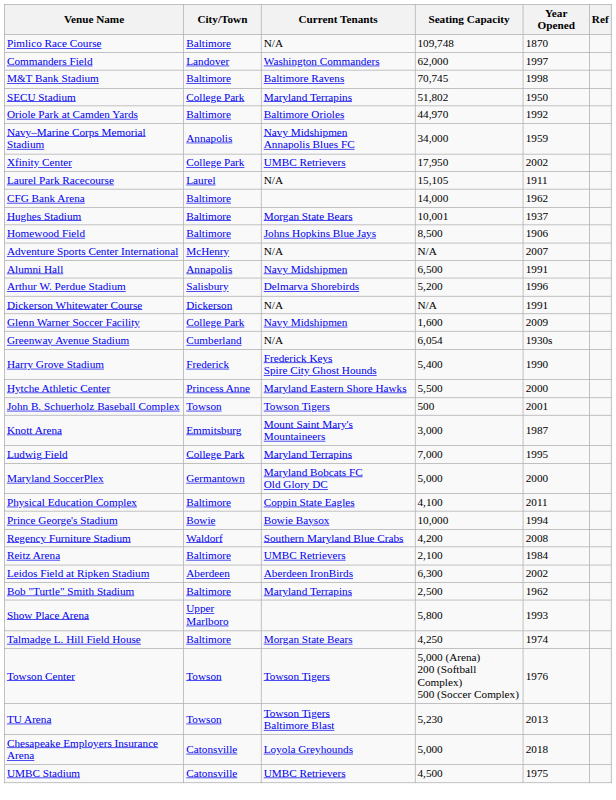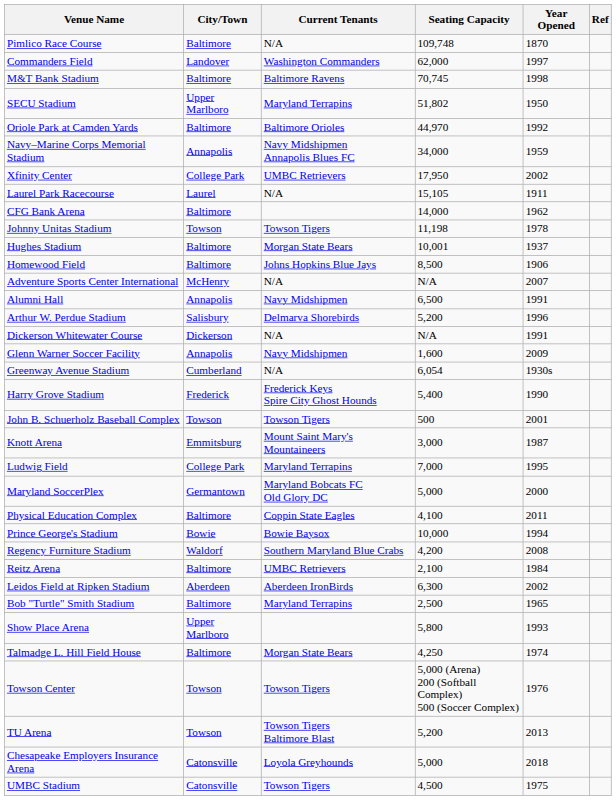 <table class="wikitable sortable">
 <tr>
 <th>Venue Name</th>
 <th>City/Town</th>
 <th>Current Tenants</th>
 <th>Seating Capacity</th>
 <th>Year Opened</th>
 <th>Ref</th>
 </tr>
 <tr>
 <td><a href='#'>Pimlico Race Course</a></td>
 <td><a href='#'>Baltimore</a></td>
 <td>N/A</td>
 <td>109,748</td>
 <td>1870</td>
 <td></td>
 </tr>
 <tr>
 <td><a href='#'>Commanders Field</a></td>
 <td><a href='#'>Landover</a></td>
 <td><a href='#'>Washington Commanders</a></td>
 <td>62,000</td>
 <td>1997</td>
 <td></td>
 </tr>
 <tr>
 <td><a href='#'>M&T Bank Stadium</a></td>
 <td><a href='#'>Baltimore</a></td>
 <td><a href='#'>Baltimore Ravens</a></td>
 <td>70,745</td>
 <td>1998</td>
 <td></td>
 </tr>
 <tr>
 <td><a href='#'>SECU Stadium</a></td>
-<td><a href='#'>College Park</a></td>
+<td><a href='#'>Upper Marlboro</a></td>
 <td><a href='#'>Maryland Terrapins</a></td>
 <td>51,802</td>
 <td>1950</td>
 <td></td>
 </tr>
 <tr>
 <td><a href='#'>Oriole Park at Camden Yards</a></td>
 <td><a href='#'>Baltimore</a></td>
 <td><a href='#'>Baltimore Orioles</a></td>
 <td>44,970</td>
 <td>1992</td>
 <td></td>
 </tr>
 <tr>
 <td><a href='#'>Navy–Marine Corps Memorial Stadium</a></td>
 <td><a href='#'>Annapolis</a></td>
 <td><a href='#'>Navy Midshipmen</a><br><a href='#'>Annapolis Blues FC</a></td>
 <td>34,000</td>
 <td>1959</td>
 <td></td>
 </tr>
 <tr>
 <td><a href='#'>Xfinity Center</a></td>
 <td><a href='#'>College Park</a></td>
 <td><a href='#'>UMBC Retrievers</a></td>
 <td>17,950</td>
 <td>2002</td>
 <td></td>
 </tr>
 <tr>
 <td><a href='#'>Laurel Park Racecourse</a></td>
 <td><a href='#'>Laurel</a></td>
 <td>N/A</td>
 <td>15,105</td>
 <td>1911</td>
 <td></td>
 </tr>
 <tr>
 <td><a href='#'>CFG Bank Arena</a></td>
 <td><a href='#'>Baltimore</a></td>
 <td></td>
 <td>14,000</td>
 <td>1962</td>
+<td></td>
+</tr>
+<tr>
+<td><a href='#'>Johnny Unitas Stadium</a></td>
+<td><a href='#'>Towson</a></td>
+<td><a href='#'>Towson Tigers</a></td>
+<td>11,198</td>
+<td>1978</td>
 <td></td>
 </tr>
 <tr>
 <td><a href='#'>Hughes Stadium</a></td>
 <td><a href='#'>Baltimore</a></td>
 <td><a href='#'>Morgan State Bears</a></td>
 <td>10,001</td>
 <td>1937</td>
 <td></td>
 </tr>
 <tr>
 <td><a href='#'>Homewood Field</a></td>
 <td><a href='#'>Baltimore</a></td>
 <td><a href='#'>Johns Hopkins Blue Jays</a></td>
 <td>8,500</td>
 <td>1906</td>
 <td></td>
 </tr>
 <tr>
 <td><a href='#'>Adventure Sports Center International</a></td>
 <td><a href='#'>McHenry</a></td>
 <td>N/A</td>
 <td>N/A</td>
 <td>2007</td>
 <td></td>
 </tr>
 <tr>
 <td><a href='#'>Alumni Hall</a></td>
 <td><a href='#'>Annapolis</a></td>
 <td><a href='#'>Navy Midshipmen</a></td>
 <td>6,500</td>
 <td>1991</td>
 <td></td>
 </tr>
 <tr>
 <td><a href='#'>Arthur W. Perdue Stadium</a></td>
 <td><a href='#'>Salisbury</a></td>
 <td><a href='#'>Delmarva Shorebirds</a></td>
 <td>5,200</td>
 <td>1996</td>
 <td></td>
 </tr>
 <tr>
 <td><a href='#'>Dickerson Whitewater Course</a></td>
 <td><a href='#'>Dickerson</a></td>
 <td>N/A</td>
 <td>N/A</td>
 <td>1991</td>
 <td></td>
 </tr>
 <tr>
 <td><a href='#'>Glenn Warner Soccer Facility</a></td>
-<td><a href='#'>College Park</a></td>
+<td><a href='#'>Annapolis</a></td>
 <td><a href='#'>Navy Midshipmen</a></td>
 <td>1,600</td>
 <td>2009</td>
 <td></td>
 </tr>
 <tr>
 <td><a href='#'>Greenway Avenue Stadium</a></td>
 <td><a href='#'>Cumberland</a></td>
 <td>N/A</td>
 <td>6,054</td>
 <td>1930s</td>
 <td></td>
 </tr>
 <tr>
 <td><a href='#'>Harry Grove Stadium</a></td>
 <td><a href='#'>Frederick</a></td>
 <td><a href='#'>Frederick Keys</a><br><a href='#'>Spire City Ghost Hounds</a></td>
 <td>5,400</td>
 <td>1990</td>
-<td></td>
-</tr>
-<tr>
-<td><a href='#'>Hytche Athletic Center</a></td>
-<td><a href='#'>Princess Anne</a></td>
-<td><a href='#'>Maryland Eastern Shore Hawks</a></td>
-<td>5,500</td>
-<td>2000</td>
 <td></td>
 </tr>
 <tr>
 <td><a href='#'>John B. Schuerholz Baseball Complex</a></td>
 <td><a href='#'>Towson</a></td>
 <td><a href='#'>Towson Tigers</a></td>
 <td>500</td>
 <td>2001</td>
 <td></td>
 </tr>
 <tr>
 <td><a href='#'>Knott Arena</a></td>
 <td><a href='#'>Emmitsburg</a></td>
 <td><a href='#'>Mount Saint Mary's Mountaineers</a></td>
 <td>3,000</td>
 <td>1987</td>
 <td></td>
 </tr>
 <tr>
 <td><a href='#'>Ludwig Field</a></td>
 <td><a href='#'>College Park</a></td>
 <td><a href='#'>Maryland Terrapins</a></td>
 <td>7,000</td>
 <td>1995</td>
 <td></td>
 </tr>
 <tr>
 <td><a href='#'>Maryland SoccerPlex</a></td>
 <td><a href='#'>Germantown</a></td>
 <td><a href='#'>Maryland Bobcats FC</a><br><a href='#'>Old Glory DC</a></td>
 <td>5,000</td>
 <td>2000</td>
 <td></td>
 </tr>
 <tr>
 <td><a href='#'>Physical Education Complex</a></td>
 <td><a href='#'>Baltimore</a></td>
 <td><a href='#'>Coppin State Eagles</a></td>
 <td>4,100</td>
 <td>2011</td>
 <td></td>
 </tr>
 <tr>
 <td><a href='#'>Prince George's Stadium</a></td>
 <td><a href='#'>Bowie</a></td>
 <td><a href='#'>Bowie Baysox</a></td>
 <td>10,000</td>
 <td>1994</td>
 <td></td>
 </tr>
 <tr>
 <td><a href='#'>Regency Furniture Stadium</a></td>
 <td><a href='#'>Waldorf</a></td>
 <td><a href='#'>Southern Maryland Blue Crabs</a></td>
 <td>4,200</td>
 <td>2008</td>
 <td></td>
 </tr>
 <tr>
 <td><a href='#'>Reitz Arena</a></td>
 <td><a href='#'>Baltimore</a></td>
 <td><a href='#'>UMBC Retrievers</a></td>
 <td>2,100</td>
 <td>1984</td>
 <td></td>
 </tr>
 <tr>
 <td><a href='#'>Leidos Field at Ripken Stadium</a></td>
 <td><a href='#'>Aberdeen</a></td>
 <td><a href='#'>Aberdeen IronBirds</a></td>
 <td>6,300</td>
 <td>2002</td>
 <td></td>
 </tr>
 <tr>
 <td><a href='#'>Bob "Turtle" Smith Stadium</a></td>
 <td><a href='#'>Baltimore</a></td>
 <td><a href='#'>Maryland Terrapins</a></td>
 <td>2,500</td>
-<td>1962</td>
+<td>1965</td>
 <td></td>
 </tr>
 <tr>
 <td><a href='#'>Show Place Arena</a></td>
 <td><a href='#'>Upper Marlboro</a></td>
 <td></td>
 <td>5,800</td>
 <td>1993</td>
 <td></td>
 </tr>
 <tr>
 <td><a href='#'>Talmadge L. Hill Field House</a></td>
 <td><a href='#'>Baltimore</a></td>
 <td><a href='#'>Morgan State Bears</a></td>
 <td>4,250</td>
 <td>1974</td>
 <td></td>
 </tr>
 <tr>
 <td><a href='#'>Towson Center</a></td>
 <td><a href='#'>Towson</a></td>
 <td><a href='#'>Towson Tigers</a></td>
 <td>5,000 (Arena)<br>200 (Softball Complex)<br>500 (Soccer Complex)</td>
 <td>1976</td>
 <td></td>
 </tr>
 <tr>
 <td><a href='#'>TU Arena</a></td>
 <td><a href='#'>Towson</a></td>
 <td><a href='#'>Towson Tigers</a><br><a href='#'>Baltimore Blast</a></td>
-<td>5,230</td>
+<td>5,200</td>
 <td>2013</td>
 <td></td>
 </tr>
 <tr>
 <td><a href='#'>Chesapeake Employers Insurance Arena</a></td>
 <td><a href='#'>Catonsville</a></td>
 <td><a href='#'>Loyola Greyhounds</a></td>
 <td>5,000</td>
 <td>2018</td>
 <td></td>
 </tr>
 <tr>
 <td><a href='#'>UMBC Stadium</a></td>
 <td><a href='#'>Catonsville</a></td>
-<td><a href='#'>UMBC Retrievers</a></td>
+<td><a href='#'>Towson Tigers</a></td>
 <td>4,500</td>
 <td>1975</td>
 <td></td>
 </tr>
 </table>
